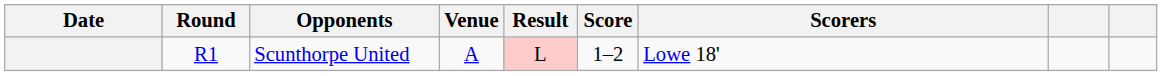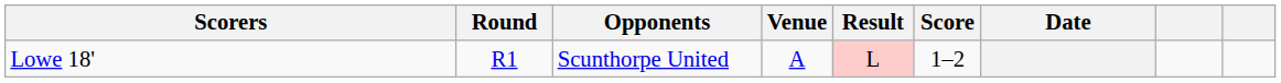 <table class="wikitable plainrowheaders sortable" style="text-align:center;">
 <tr>
-<th scope="col" width="115px">Date</th>
+<th scope="col" width="310px" class="unsortable">Scorers</th>
 <th scope="col" width="60px">Round</th>
 <th scope="col" width="140px">Opponents</th>
 <th scope="col" width="40px">Venue</th>
 <th scope="col" width="50px">Result</th>
 <th scope="col" width="40px">Score</th>
-<th scope="col" width="310px" class="unsortable">Scorers</th>
+<th scope="col" width="115px">Date</th>
 <th scope="col" width="40px"></th>
 <th scope="col" width="30px" class="unsortable"></th>
 </tr>
 <tr>
-<th scope="row"></th>
+<td align="left"><a href='#'>Lowe</a> 18'</td>
 <td><a href='#'>R1</a></td>
 <td align="left"><a href='#'>Scunthorpe United</a></td>
 <td><a href='#'>A</a></td>
 <td style="background-color:#FFCCCC">L</td>
 <td>1–2</td>
-<td align="left"><a href='#'>Lowe</a> 18'</td>
+<th scope="row"></th>
 <td></td>
 <td></td>
 </tr>
 </table>
